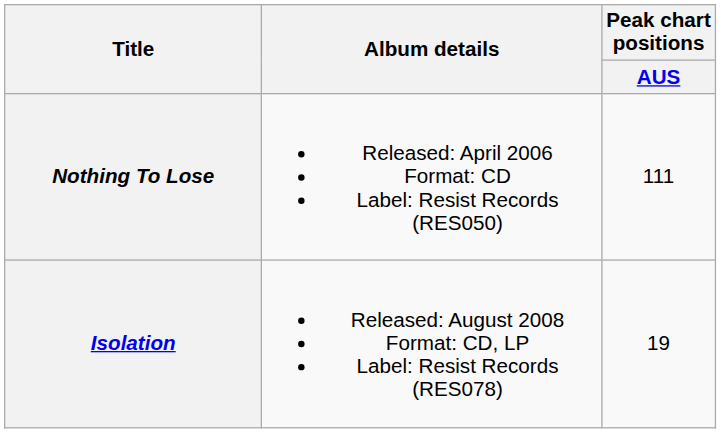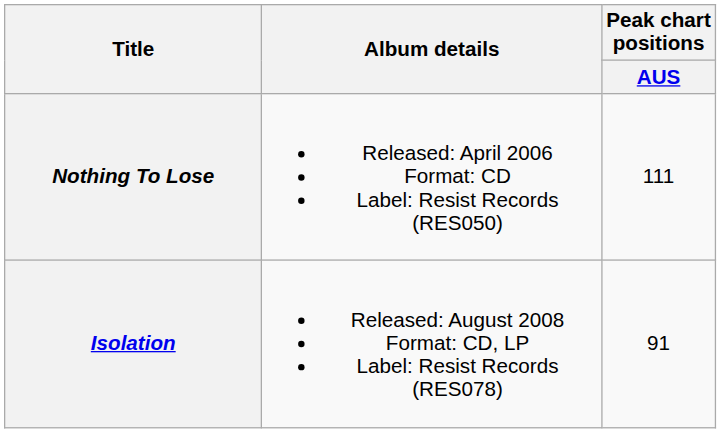 <table class="wikitable plainrowheaders" style="text-align:center;" border="1">
 <tr>
 <th scope="col" rowspan="2" style="width:12em;">Title</th>
 <th scope="col" rowspan="2" style="width:16em;">Album details</th>
 <th scope="col" colspan="1">Peak chart<br>positions</th>
 </tr>
 <tr>
 <th scope="col" style="text-align:center;"><a href='#'>AUS</a><br></th>
 </tr>
 <tr>
 <th scope="row"><em>Nothing To Lose</em></th>
 <td><br><ul><li>Released: April 2006</li><li>Format: CD</li><li>Label: Resist Records (RES050)</li></ul></td>
 <td align="center">111</td>
 </tr>
 <tr>
 <th scope="row"><em><a href='#'>Isolation</a></em></th>
 <td><br><ul><li>Released: August 2008</li><li>Format: CD, LP</li><li>Label: Resist Records (RES078)</li></ul></td>
-<td align="center">19</td>
+<td align="center">91</td>
 </tr>
 </table>
